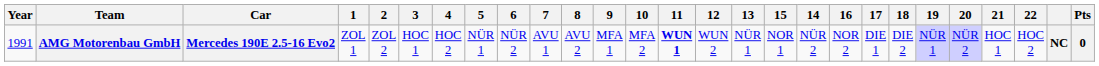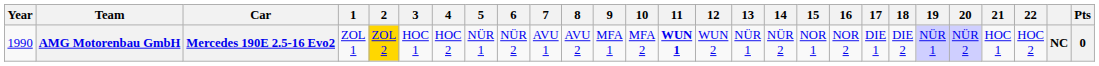 <table class="wikitable" border="1" style="text-align:center; font-size:85%;">
 <tr>
 <th>Year</th>
 <th>Team</th>
 <th>Car</th>
 <th>1</th>
 <th>2</th>
 <th>3</th>
 <th>4</th>
 <th>5</th>
 <th>6</th>
 <th>7</th>
 <th>8</th>
 <th>9</th>
 <th>10</th>
 <th>11</th>
 <th>12</th>
 <th>13</th>
+<th>14</th>
 <th>15</th>
-<th>14</th>
 <th>16</th>
 <th>17</th>
 <th>18</th>
 <th>19</th>
 <th>20</th>
 <th>21</th>
 <th>22</th>
 <th></th>
 <th>Pts</th>
 </tr>
 <tr>
-<td><a href='#'>1991</a></td>
+<td><a href='#'>1990</a></td>
 <th nowrap><a href='#'>AMG Motorenbau GmbH</a></th>
 <th nowrap><a href='#'>Mercedes 190E 2.5-16 Evo2</a></th>
 <td><a href='#'>ZOL<br>1</a></td>
-<td><a href='#'>ZOL<br>2</a></td>
+<td style="background: gold;"><a href='#'>ZOL<br>2</a></td>
 <td><a href='#'>HOC<br>1</a></td>
 <td><a href='#'>HOC<br>2</a></td>
 <td><a href='#'>NÜR<br>1</a></td>
 <td><a href='#'>NÜR<br>2</a></td>
 <td><a href='#'>AVU<br>1</a></td>
 <td><a href='#'>AVU<br>2</a></td>
 <td><a href='#'>MFA<br>1</a></td>
 <td><a href='#'>MFA<br>2</a></td>
 <td><strong><a href='#'>WUN<br>1</a></strong></td>
 <td><a href='#'>WUN<br>2</a></td>
 <td><a href='#'>NÜR<br>1</a></td>
+<td><a href='#'>NÜR<br>2</a></td>
 <td><a href='#'>NOR<br>1</a></td>
-<td><a href='#'>NÜR<br>2</a></td>
 <td><a href='#'>NOR<br>2</a></td>
 <td><a href='#'>DIE<br>1</a></td>
 <td><a href='#'>DIE<br>2</a></td>
 <td style="background:#CFCFFF;"><a href='#'>NÜR<br>1</a><br></td>
 <td style="background:#CFCFFF;"><a href='#'>NÜR<br>2</a><br></td>
 <td><a href='#'>HOC<br>1</a></td>
 <td><a href='#'>HOC<br>2</a></td>
 <th>NC</th>
 <th>0</th>
 </tr>
 </table>
